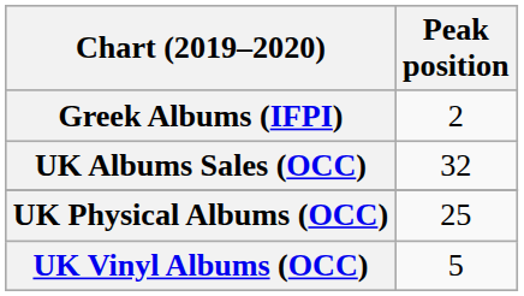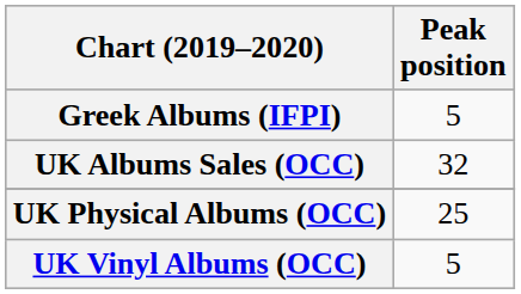 <table class="wikitable sortable plainrowheaders" style="text-align:center">
 <tr>
 <th scope="col">Chart (2019–2020)</th>
 <th scope="col">Peak<br>position</th>
 </tr>
 <tr>
 <th scope="row">Greek Albums (<a href='#'>IFPI</a>)</th>
-<td>2</td>
+<td>5</td>
 </tr>
 <tr>
 <th scope="row">UK Albums Sales (<a href='#'>OCC</a>)</th>
 <td>32</td>
 </tr>
 <tr>
 </tr>
 <tr>
 <th scope="row">UK Physical Albums (<a href='#'>OCC</a>)</th>
 <td>25</td>
 </tr>
 <tr>
 <th scope="row"><a href='#'>UK Vinyl Albums</a> (<a href='#'>OCC</a>)</th>
 <td>5</td>
 </tr>
 </table>
